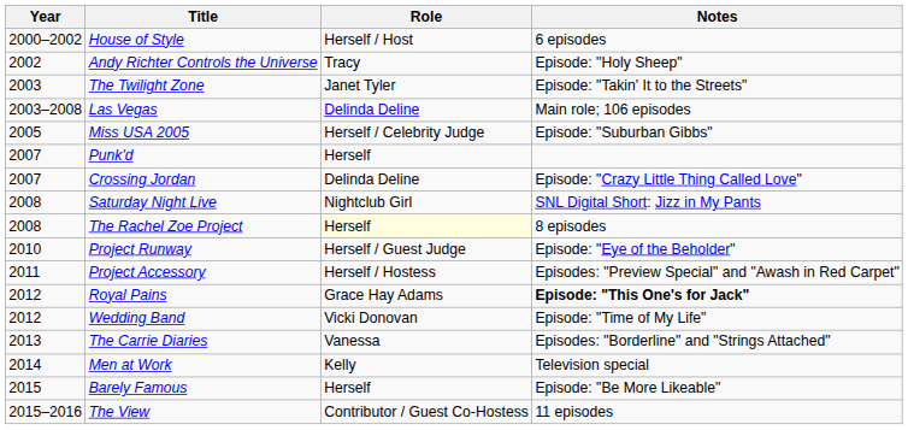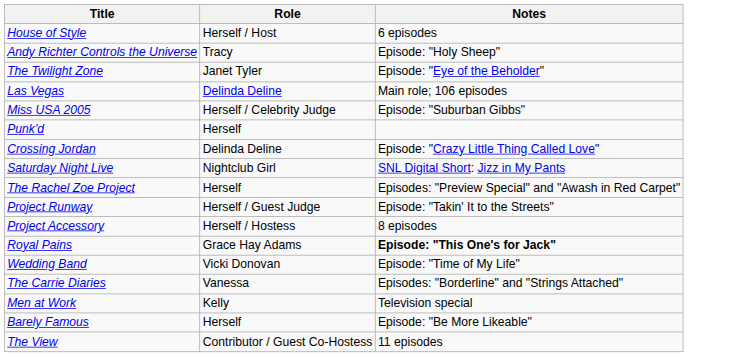 <table class="wikitable sortable">
 <tr>
-<th>Year</th>
 <th>Title</th>
 <th>Role</th>
 <th class="unsortable">Notes</th>
 </tr>
 <tr>
-<td>2000–2002</td>
 <td><em><a href='#'>House of Style</a></em></td>
 <td>Herself / Host</td>
 <td>6 episodes</td>
 </tr>
 <tr>
-<td>2002</td>
 <td><em><a href='#'>Andy Richter Controls the Universe</a></em></td>
 <td>Tracy</td>
 <td>Episode: "Holy Sheep"</td>
 </tr>
 <tr>
-<td>2003</td>
 <td><em><a href='#'>The Twilight Zone</a></em></td>
 <td>Janet Tyler</td>
-<td>Episode: "Takin' It to the Streets"</td>
+<td>Episode: "<a href='#'>Eye of the Beholder</a>"</td>
 </tr>
 <tr>
-<td>2003–2008</td>
 <td><em><a href='#'>Las Vegas</a></em></td>
 <td><a href='#'>Delinda Deline</a></td>
 <td>Main role; 106 episodes</td>
 </tr>
 <tr>
-<td>2005</td>
 <td><em><a href='#'>Miss USA 2005</a></em></td>
 <td>Herself / Celebrity Judge</td>
 <td>Episode: "Suburban Gibbs"</td>
 </tr>
 <tr>
-<td>2007</td>
 <td><em><a href='#'>Punk'd</a></em></td>
 <td>Herself</td>
 <td></td>
 </tr>
 <tr>
-<td>2007</td>
 <td><em><a href='#'>Crossing Jordan</a></em></td>
 <td>Delinda Deline</td>
 <td>Episode: "<a href='#'>Crazy Little Thing Called Love</a>"</td>
 </tr>
 <tr>
-<td>2008</td>
 <td><em><a href='#'>Saturday Night Live</a></em></td>
 <td>Nightclub Girl</td>
 <td><a href='#'>SNL Digital Short</a>: <a href='#'>Jizz in My Pants</a></td>
 </tr>
 <tr>
-<td>2008</td>
 <td><em><a href='#'>The Rachel Zoe Project</a></em></td>
-<td style="background: lightyellow;">Herself</td>
+<td>Herself</td>
+<td>Episodes: "Preview Special" and "Awash in Red Carpet"</td>
+</tr>
+<tr>
+<td><em><a href='#'>Project Runway</a></em></td>
+<td>Herself / Guest Judge</td>
+<td>Episode: "Takin' It to the Streets"</td>
+</tr>
+<tr>
+<td><em><a href='#'>Project Accessory</a></em></td>
+<td>Herself / Hostess</td>
 <td>8 episodes</td>
 </tr>
 <tr>
-<td>2010</td>
-<td><em><a href='#'>Project Runway</a></em></td>
-<td>Herself / Guest Judge</td>
-<td>Episode: "<a href='#'>Eye of the Beholder</a>"</td>
-</tr>
-<tr>
-<td>2011</td>
-<td><em><a href='#'>Project Accessory</a></em></td>
-<td>Herself / Hostess</td>
-<td>Episodes: "Preview Special" and "Awash in Red Carpet"</td>
-</tr>
-<tr>
-<td>2012</td>
 <td><em><a href='#'>Royal Pains</a></em></td>
 <td>Grace Hay Adams</td>
 <td><strong>Episode: "This One's for Jack"</strong></td>
 </tr>
 <tr>
-<td>2012</td>
 <td><em><a href='#'>Wedding Band</a></em></td>
 <td>Vicki Donovan</td>
 <td>Episode: "Time of My Life"</td>
 </tr>
 <tr>
-<td>2013</td>
 <td><em><a href='#'>The Carrie Diaries</a></em></td>
 <td>Vanessa</td>
 <td>Episodes: "Borderline" and "Strings Attached"</td>
 </tr>
 <tr>
-<td>2014</td>
 <td><em><a href='#'>Men at Work</a></em></td>
 <td>Kelly</td>
 <td>Television special</td>
 </tr>
 <tr>
-<td>2015</td>
 <td><em><a href='#'>Barely Famous</a></em></td>
 <td>Herself</td>
 <td>Episode: "Be More Likeable"</td>
 </tr>
 <tr>
-<td>2015–2016</td>
 <td><em><a href='#'>The View</a></em></td>
 <td>Contributor / Guest Co-Hostess</td>
 <td>11 episodes</td>
 </tr>
 </table>
